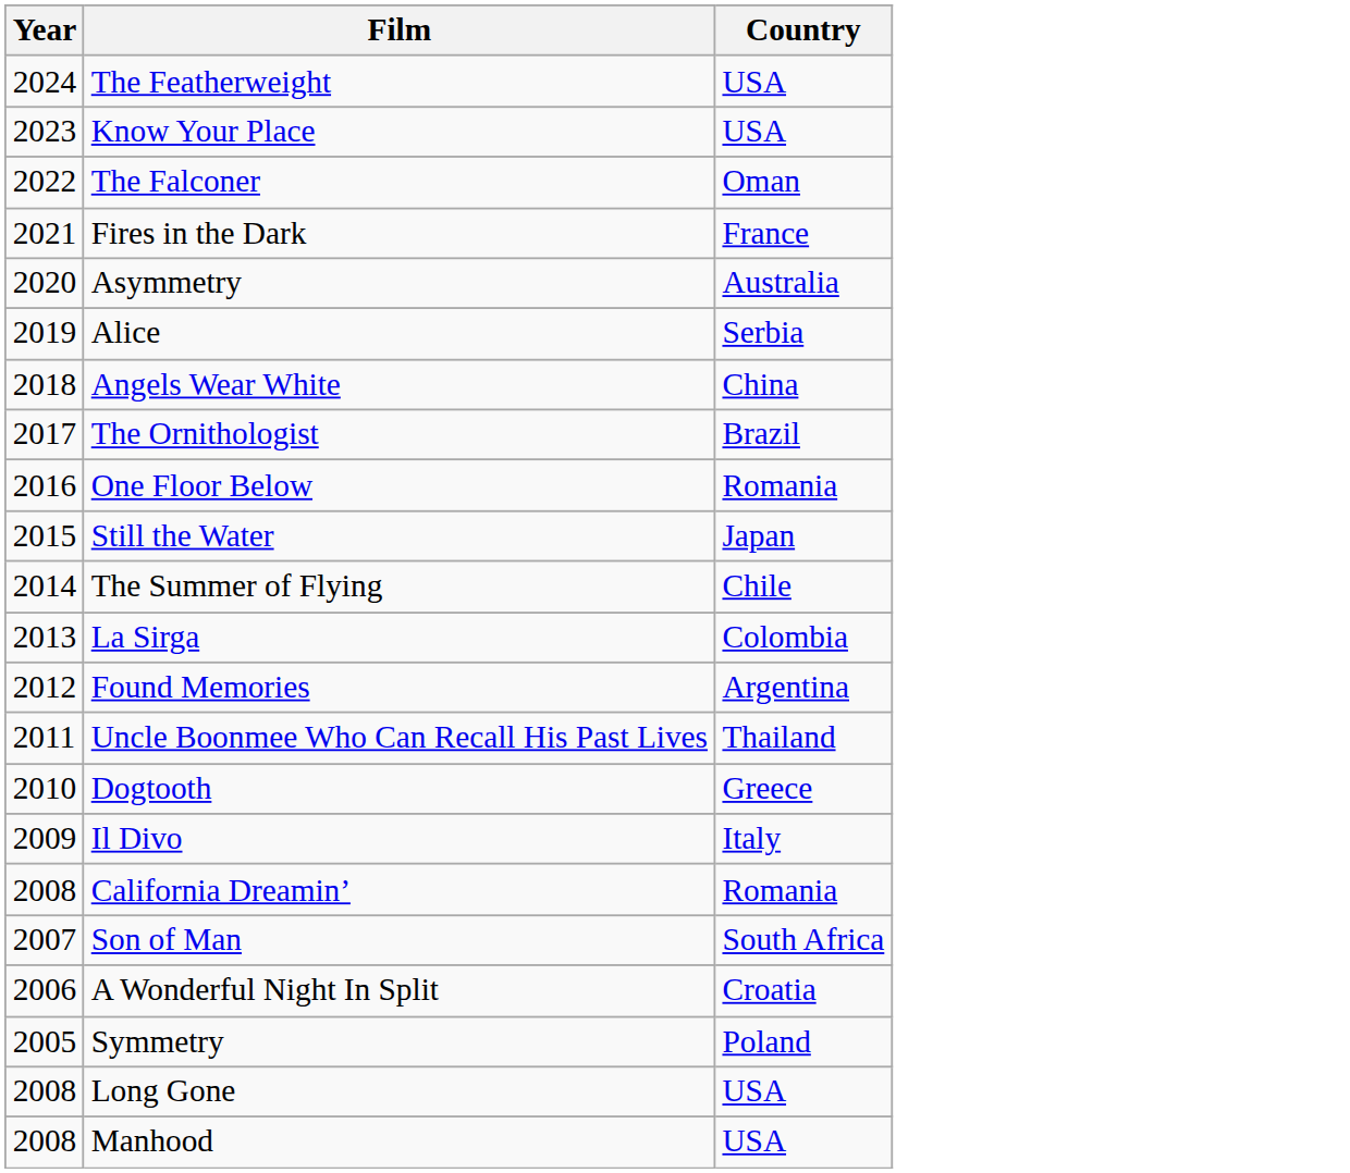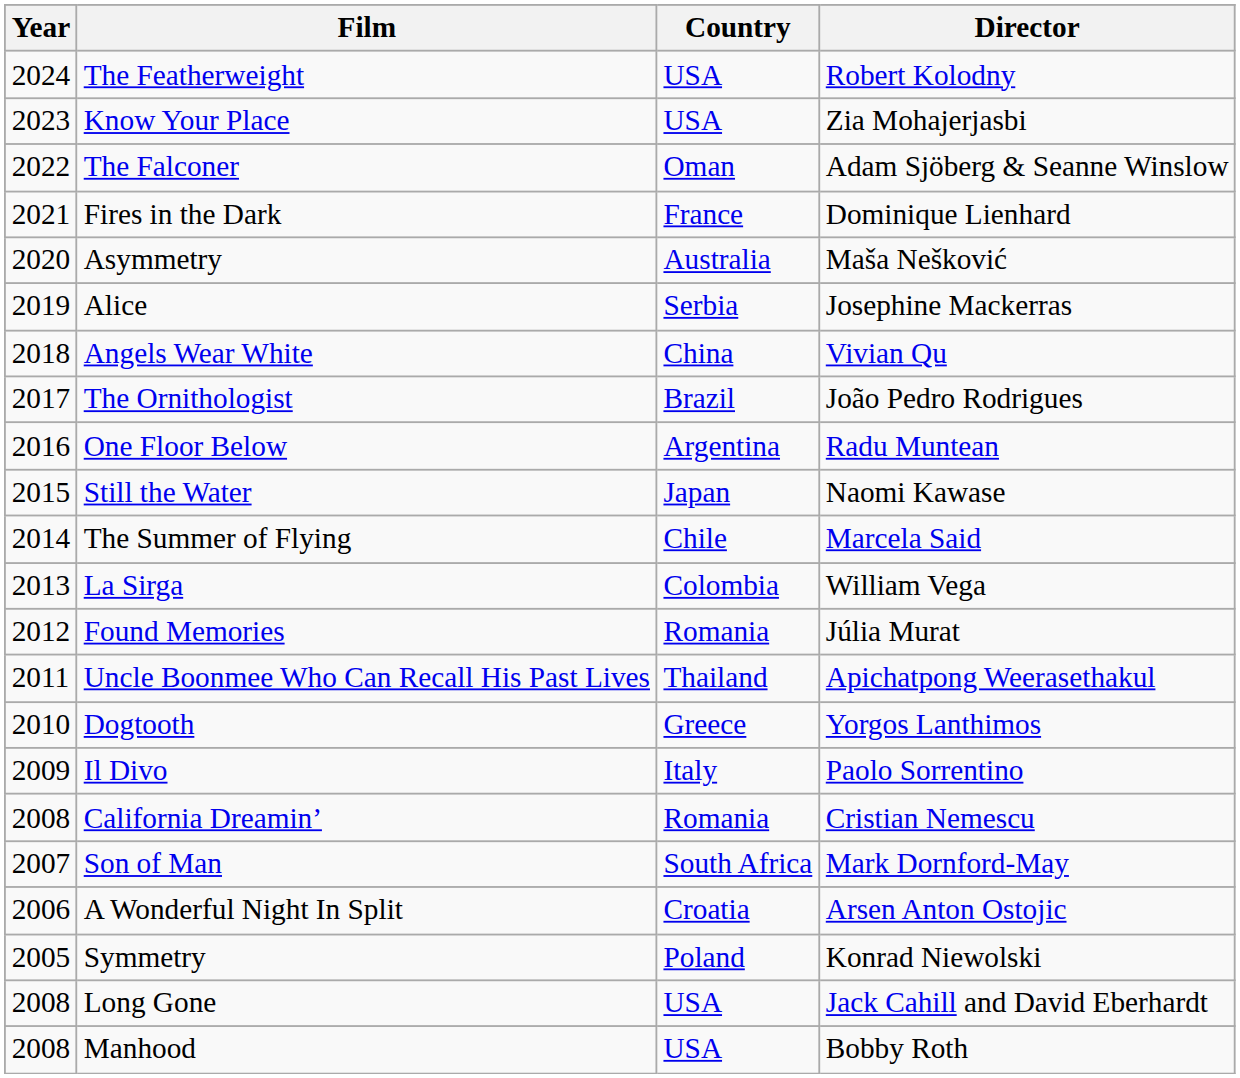 <table class="wikitable">
 <tr>
 <th>Year</th>
 <th><strong>Film</strong></th>
 <th>Country</th>
+<th>Director</th>
 </tr>
 <tr>
 <td>2024</td>
 <td><a href='#'>The Featherweight</a></td>
 <td><a href='#'>USA</a></td>
+<td><a href='#'>Robert Kolodny</a></td>
 </tr>
 <tr>
 <td>2023</td>
 <td><a href='#'>Know Your Place</a></td>
 <td><a href='#'>USA</a></td>
+<td>Zia Mohajerjasbi</td>
 </tr>
 <tr>
 <td>2022</td>
 <td><a href='#'>The Falconer</a></td>
 <td><a href='#'>Oman</a></td>
+<td>Adam Sjöberg & Seanne Winslow</td>
 </tr>
 <tr>
 <td>2021</td>
 <td>Fires in the Dark</td>
 <td><a href='#'>France</a></td>
+<td>Dominique Lienhard</td>
 </tr>
 <tr>
 <td>2020</td>
 <td>Asymmetry</td>
 <td><a href='#'>Australia</a></td>
+<td>Maša Nešković</td>
 </tr>
 <tr>
 <td>2019</td>
 <td>Alice</td>
 <td><a href='#'>Serbia</a></td>
+<td>Josephine Mackerras</td>
 </tr>
 <tr>
 <td>2018</td>
 <td><a href='#'>Angels Wear White</a></td>
 <td><a href='#'>China</a></td>
+<td><a href='#'>Vivian Qu</a></td>
 </tr>
 <tr>
 <td>2017</td>
 <td><a href='#'>The Ornithologist</a></td>
 <td><a href='#'>Brazil</a></td>
+<td>João Pedro Rodrigues</td>
 </tr>
 <tr>
 <td>2016</td>
 <td><a href='#'>One Floor Below</a></td>
-<td><a href='#'>Romania</a></td>
+<td><a href='#'>Argentina</a></td>
+<td><a href='#'>Radu Muntean</a></td>
 </tr>
 <tr>
 <td>2015</td>
 <td><a href='#'>Still the Water</a></td>
 <td><a href='#'>Japan</a></td>
+<td>Naomi Kawase</td>
 </tr>
 <tr>
 <td>2014</td>
 <td>The Summer of Flying</td>
 <td><a href='#'>Chile</a></td>
+<td><a href='#'>Marcela Said</a></td>
 </tr>
 <tr>
 <td>2013</td>
 <td><a href='#'>La Sirga</a></td>
 <td><a href='#'>Colombia</a></td>
+<td>William Vega</td>
 </tr>
 <tr>
 <td>2012</td>
 <td><a href='#'>Found Memories</a></td>
-<td><a href='#'>Argentina</a></td>
+<td><a href='#'>Romania</a></td>
+<td>Júlia Murat</td>
 </tr>
 <tr>
 <td>2011</td>
 <td><a href='#'>Uncle Boonmee Who Can Recall His Past Lives</a></td>
 <td><a href='#'>Thailand</a></td>
+<td><a href='#'>Apichatpong Weerasethakul</a></td>
 </tr>
 <tr>
 <td>2010</td>
 <td><a href='#'>Dogtooth</a></td>
 <td><a href='#'>Greece</a></td>
+<td><a href='#'>Yorgos Lanthimos</a></td>
 </tr>
 <tr>
 <td>2009</td>
 <td><a href='#'>Il Divo</a></td>
 <td><a href='#'>Italy</a></td>
+<td><a href='#'>Paolo Sorrentino</a></td>
 </tr>
 <tr>
 <td>2008</td>
 <td><a href='#'>California Dreamin’</a></td>
 <td><a href='#'>Romania</a></td>
+<td><a href='#'>Cristian Nemescu</a></td>
 </tr>
 <tr>
 <td>2007</td>
 <td><a href='#'>Son of Man</a></td>
 <td><a href='#'>South Africa</a></td>
+<td><a href='#'>Mark Dornford-May</a></td>
 </tr>
 <tr>
 <td>2006</td>
 <td>A Wonderful Night In Split</td>
 <td><a href='#'>Croatia</a></td>
+<td><a href='#'>Arsen Anton Ostojic</a></td>
 </tr>
 <tr>
 <td>2005</td>
 <td>Symmetry</td>
 <td><a href='#'>Poland</a></td>
+<td>Konrad Niewolski</td>
 </tr>
 <tr>
 <td>2008</td>
 <td>Long Gone</td>
 <td><a href='#'>USA</a></td>
+<td><a href='#'>Jack Cahill</a> and David Eberhardt</td>
 </tr>
 <tr>
 <td>2008</td>
 <td>Manhood</td>
 <td><a href='#'>USA</a></td>
+<td>Bobby Roth</td>
 </tr>
 </table>
